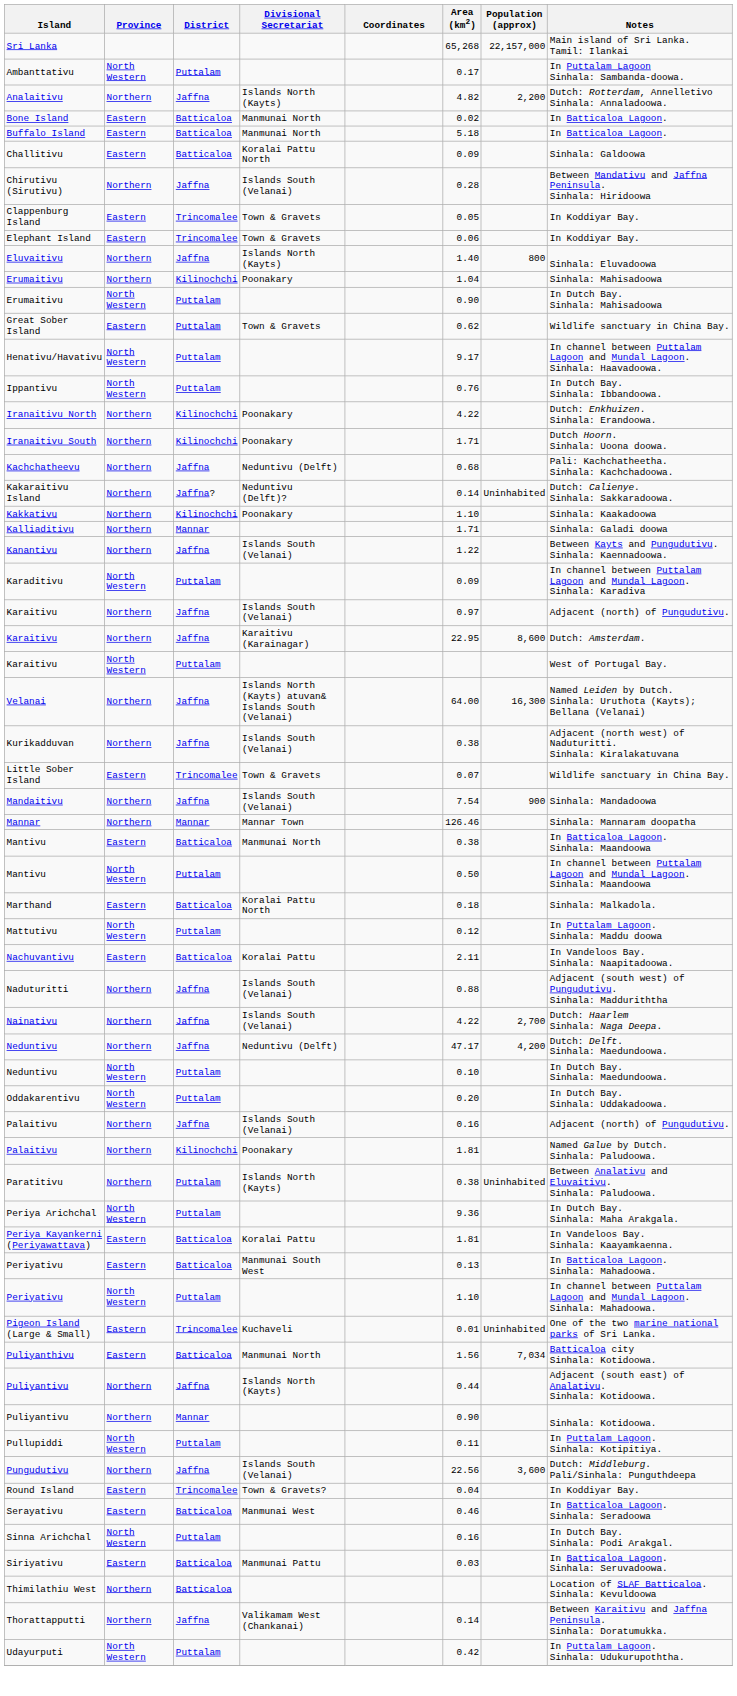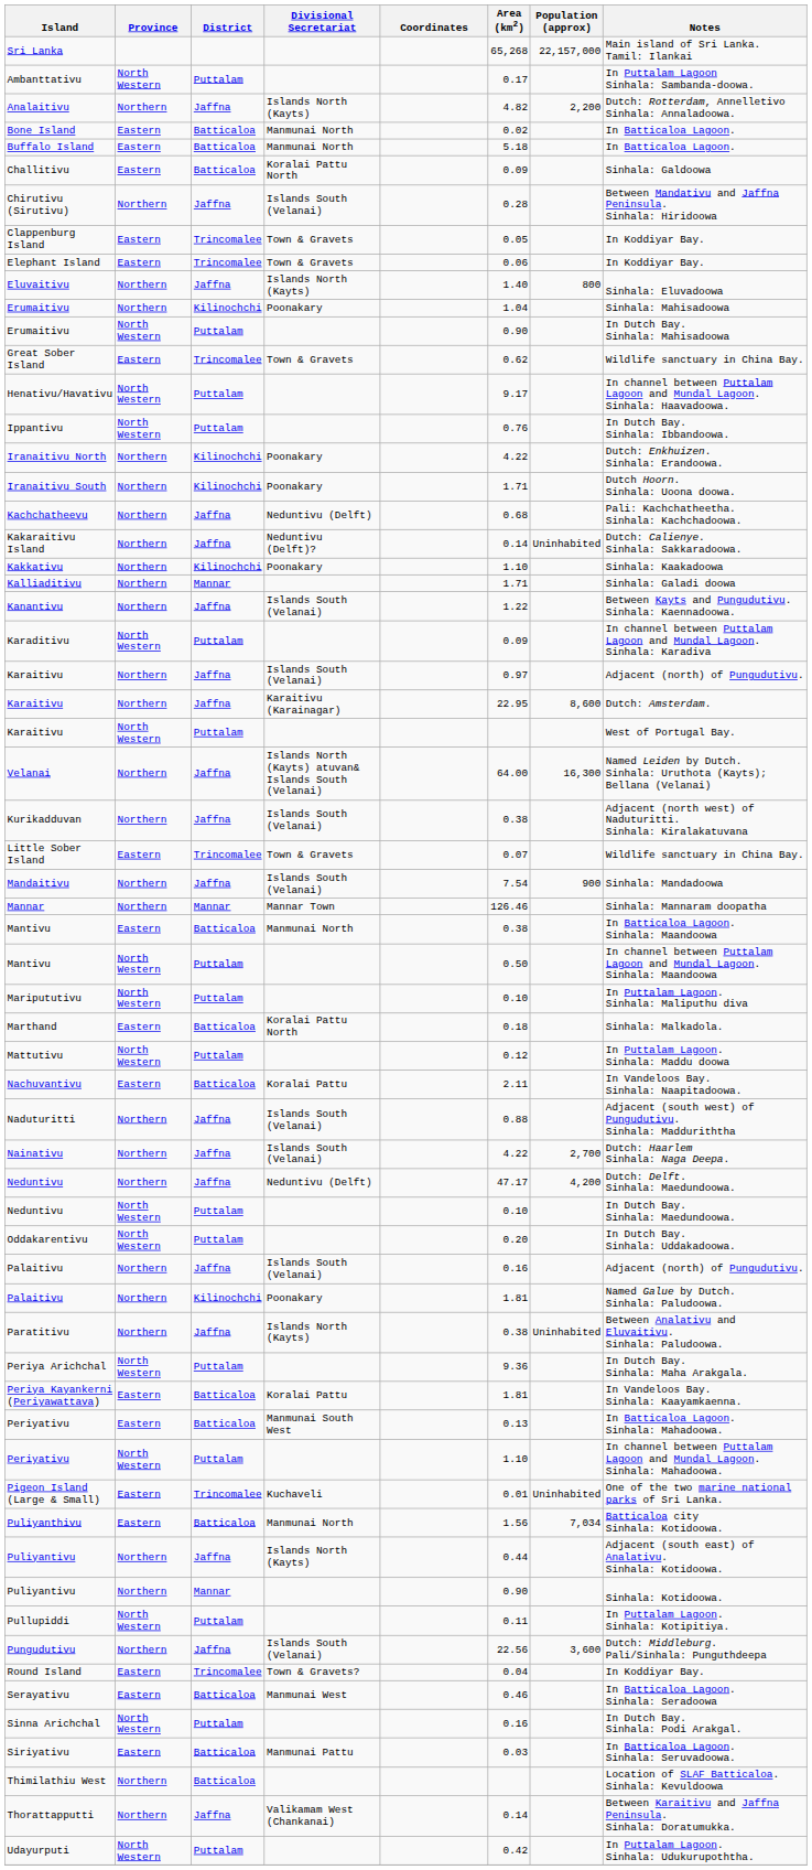 <table class="wikitable sortable static-row-numbers static-row-header-text"  border="1" style="text-align:left;">
 <tr>
 <th valign=bottom width="120">Island<br></th>
 <th valign=bottom width="90"><a href='#'>Province</a><br></th>
 <th valign=bottom width="70"><a href='#'>District</a><br></th>
 <th valign=bottom width="140"><a href='#'>Divisional Secretariat</a><br></th>
 <th valign=bottom width="130">Coordinates<br></th>
 <th valign=bottom width="40">Area<br>(km<sup>2</sup>)<br></th>
 <th valign=bottom width="60">Population<br>(approx)<br></th>
 <th valign=bottom width="250">Notes<br></th>
 </tr>
 <tr>
 <td><a href='#'>Sri Lanka</a></td>
 <td></td>
 <td></td>
 <td></td>
 <td></td>
 <td align=right>65,268</td>
 <td align=right>22,157,000</td>
 <td>Main island of Sri Lanka.<br>Tamil: Ilankai</td>
 </tr>
 <tr>
 <td>Ambanttativu</td>
 <td><a href='#'>North Western</a></td>
 <td><a href='#'>Puttalam</a></td>
 <td></td>
 <td><small></small></td>
 <td align=right>0.17</td>
 <td></td>
 <td>In <a href='#'>Puttalam Lagoon</a><br>Sinhala: Sambanda-doowa.</td>
 </tr>
 <tr>
 <td><a href='#'>Analaitivu</a></td>
 <td><a href='#'>Northern</a></td>
 <td><a href='#'>Jaffna</a></td>
 <td>Islands North (Kayts)</td>
 <td><small></small></td>
 <td align=right>4.82</td>
 <td align=right>2,200</td>
 <td>Dutch: <em>Rotterdam</em>, Annelletivo <br>Sinhala: Annaladoowa.</td>
 </tr>
 <tr>
 <td><a href='#'>Bone Island</a></td>
 <td><a href='#'>Eastern</a></td>
 <td><a href='#'>Batticaloa</a></td>
 <td>Manmunai North</td>
 <td><small></small></td>
 <td align=right>0.02</td>
 <td></td>
 <td>In <a href='#'>Batticaloa Lagoon</a>.</td>
 </tr>
 <tr>
 <td><a href='#'>Buffalo Island</a></td>
 <td><a href='#'>Eastern</a></td>
 <td><a href='#'>Batticaloa</a></td>
 <td>Manmunai North</td>
 <td><small></small></td>
 <td align=right>5.18</td>
 <td></td>
 <td>In <a href='#'>Batticaloa Lagoon</a>.</td>
 </tr>
 <tr>
 <td>Challitivu</td>
 <td><a href='#'>Eastern</a></td>
 <td><a href='#'>Batticaloa</a></td>
 <td>Koralai Pattu North</td>
 <td><small></small></td>
 <td align=right>0.09</td>
 <td></td>
 <td>Sinhala: Galdoowa</td>
 </tr>
 <tr>
 <td>Chirutivu (Sirutivu)</td>
 <td><a href='#'>Northern</a></td>
 <td><a href='#'>Jaffna</a></td>
 <td>Islands South (Velanai)</td>
 <td><small></small></td>
 <td align=right>0.28</td>
 <td></td>
 <td>Between <a href='#'>Mandativu</a> and <a href='#'>Jaffna Peninsula</a>.<br>Sinhala: Hiridoowa</td>
 </tr>
 <tr>
 <td>Clappenburg Island</td>
 <td><a href='#'>Eastern</a></td>
 <td><a href='#'>Trincomalee</a></td>
 <td>Town & Gravets</td>
 <td><small></small></td>
 <td align=right>0.05</td>
 <td></td>
 <td>In Koddiyar Bay.</td>
 </tr>
 <tr>
 <td>Elephant Island</td>
 <td><a href='#'>Eastern</a></td>
 <td><a href='#'>Trincomalee</a></td>
 <td>Town & Gravets</td>
 <td><small></small></td>
 <td align=right>0.06</td>
 <td></td>
 <td>In Koddiyar Bay.</td>
 </tr>
 <tr>
 <td><a href='#'>Eluvaitivu</a></td>
 <td><a href='#'>Northern</a></td>
 <td><a href='#'>Jaffna</a></td>
 <td>Islands North (Kayts)</td>
 <td><small></small></td>
 <td align=right>1.40</td>
 <td align=right>800</td>
 <td><br>Sinhala: Eluvadoowa</td>
 </tr>
 <tr>
 <td><a href='#'>Erumaitivu</a></td>
 <td><a href='#'>Northern</a></td>
 <td><a href='#'>Kilinochchi</a></td>
 <td>Poonakary</td>
 <td><small></small></td>
 <td align=right>1.04</td>
 <td></td>
 <td>Sinhala: Mahisadoowa</td>
 </tr>
 <tr>
 <td>Erumaitivu</td>
 <td><a href='#'>North Western</a></td>
 <td><a href='#'>Puttalam</a></td>
 <td></td>
 <td><small></small></td>
 <td align=right>0.90</td>
 <td></td>
 <td>In Dutch Bay.<br>Sinhala: Mahisadoowa</td>
 </tr>
 <tr>
 <td>Great Sober Island</td>
 <td><a href='#'>Eastern</a></td>
-<td><a href='#'>Puttalam</a></td>
+<td><a href='#'>Trincomalee</a></td>
 <td>Town & Gravets</td>
 <td><small></small></td>
 <td align=right>0.62</td>
 <td></td>
 <td>Wildlife sanctuary in China Bay.</td>
 </tr>
 <tr>
 <td>Henativu/Havativu</td>
 <td><a href='#'>North Western</a></td>
 <td><a href='#'>Puttalam</a></td>
 <td></td>
 <td><small></small></td>
 <td align=right>9.17</td>
 <td></td>
 <td>In channel between <a href='#'>Puttalam Lagoon</a> and <a href='#'>Mundal Lagoon</a>.<br>Sinhala: Haavadoowa.</td>
 </tr>
 <tr>
 <td>Ippantivu</td>
 <td><a href='#'>North Western</a></td>
 <td><a href='#'>Puttalam</a></td>
 <td></td>
 <td><small></small></td>
 <td align=right>0.76</td>
 <td></td>
 <td>In Dutch Bay.<br>Sinhala: Ibbandoowa.</td>
 </tr>
 <tr>
 <td><a href='#'>Iranaitivu North</a></td>
 <td><a href='#'>Northern</a></td>
 <td><a href='#'>Kilinochchi</a></td>
 <td>Poonakary</td>
 <td><small></small></td>
 <td align=right>4.22</td>
 <td></td>
 <td>Dutch: <em>Enkhuizen</em>.<br>Sinhala: Erandoowa.</td>
 </tr>
 <tr>
 <td><a href='#'>Iranaitivu South</a></td>
 <td><a href='#'>Northern</a></td>
 <td><a href='#'>Kilinochchi</a></td>
 <td>Poonakary</td>
 <td><small></small></td>
 <td align=right>1.71</td>
 <td></td>
 <td>Dutch <em>Hoorn</em>. <br>Sinhala: Uoona doowa.</td>
 </tr>
 <tr>
 <td><a href='#'>Kachchatheevu</a></td>
 <td><a href='#'>Northern</a></td>
 <td><a href='#'>Jaffna</a></td>
 <td>Neduntivu (Delft)</td>
 <td><small></small></td>
 <td align=right>0.68</td>
 <td></td>
 <td>Pali: Kachchatheetha.<br>Sinhala: Kachchadoowa.</td>
 </tr>
 <tr>
 <td>Kakaraitivu Island</td>
 <td><a href='#'>Northern</a></td>
-<td><a href='#'>Jaffna</a>?</td>
+<td><a href='#'>Jaffna</a></td>
 <td>Neduntivu (Delft)?</td>
 <td><small></small></td>
 <td align=right>0.14</td>
 <td align=right>Uninhabited</td>
 <td>Dutch: <em>Calienye</em>. <br>Sinhala: Sakkaradoowa.</td>
 </tr>
 <tr>
 <td><a href='#'>Kakkativu</a></td>
 <td><a href='#'>Northern</a></td>
 <td><a href='#'>Kilinochchi</a></td>
 <td>Poonakary</td>
 <td><small></small></td>
 <td align=right>1.10</td>
 <td></td>
 <td>Sinhala: Kaakadoowa</td>
 </tr>
 <tr>
 <td><a href='#'>Kalliaditivu</a></td>
 <td><a href='#'>Northern</a></td>
 <td><a href='#'>Mannar</a></td>
 <td></td>
 <td><small></small></td>
 <td align=right>1.71</td>
 <td></td>
 <td>Sinhala: Galadi doowa</td>
 </tr>
 <tr>
 <td><a href='#'>Kanantivu</a></td>
 <td><a href='#'>Northern</a></td>
 <td><a href='#'>Jaffna</a></td>
 <td>Islands South (Velanai)</td>
 <td><small></small></td>
 <td align=right>1.22</td>
 <td></td>
 <td>Between <a href='#'>Kayts</a> and <a href='#'>Pungudutivu</a>.<br>Sinhala: Kaennadoowa.</td>
 </tr>
 <tr>
 <td>Karaditivu</td>
 <td><a href='#'>North Western</a></td>
 <td><a href='#'>Puttalam</a></td>
 <td></td>
 <td><small></small></td>
 <td align=right>0.09</td>
 <td></td>
 <td>In channel between <a href='#'>Puttalam Lagoon</a> and <a href='#'>Mundal Lagoon</a>.<br>Sinhala: Karadiva</td>
 </tr>
 <tr>
 <td>Karaitivu</td>
 <td><a href='#'>Northern</a></td>
 <td><a href='#'>Jaffna</a></td>
 <td>Islands South (Velanai)</td>
 <td><small></small></td>
 <td align=right>0.97</td>
 <td></td>
 <td>Adjacent (north) of <a href='#'>Pungudutivu</a>.</td>
 </tr>
 <tr>
 <td><a href='#'>Karaitivu</a></td>
 <td><a href='#'>Northern</a></td>
 <td><a href='#'>Jaffna</a></td>
 <td>Karaitivu (Karainagar)</td>
 <td><small></small></td>
 <td align=right>22.95</td>
 <td align=right>8,600</td>
 <td>Dutch: <em>Amsterdam</em>.</td>
 </tr>
 <tr>
 <td>Karaitivu</td>
 <td><a href='#'>North Western</a></td>
 <td><a href='#'>Puttalam</a></td>
 <td></td>
 <td><small></small></td>
 <td></td>
 <td></td>
 <td>West of Portugal Bay.</td>
 </tr>
 <tr>
 <td><a href='#'>Velanai</a></td>
 <td><a href='#'>Northern</a></td>
 <td><a href='#'>Jaffna</a></td>
 <td>Islands North (Kayts) atuvan&<br>Islands South (Velanai)</td>
 <td><small></small></td>
 <td align=right>64.00</td>
 <td align=right>16,300</td>
 <td>Named <em>Leiden</em> by Dutch.<br>Sinhala: Uruthota (Kayts); Bellana (Velanai)</td>
 </tr>
 <tr>
 <td>Kurikadduvan</td>
 <td><a href='#'>Northern</a></td>
 <td><a href='#'>Jaffna</a></td>
 <td>Islands South (Velanai)</td>
 <td><small></small></td>
 <td align=right>0.38</td>
 <td></td>
 <td>Adjacent (north west) of Naduturitti. <br>Sinhala: Kiralakatuvana</td>
 </tr>
 <tr>
 <td>Little Sober Island</td>
 <td><a href='#'>Eastern</a></td>
 <td><a href='#'>Trincomalee</a></td>
 <td>Town & Gravets</td>
 <td><small></small></td>
 <td align=right>0.07</td>
 <td></td>
 <td>Wildlife sanctuary in China Bay.</td>
 </tr>
 <tr>
 <td><a href='#'>Mandaitivu</a></td>
 <td><a href='#'>Northern</a></td>
 <td><a href='#'>Jaffna</a></td>
 <td>Islands South (Velanai)</td>
 <td><small></small></td>
 <td align=right>7.54</td>
 <td align=right>900</td>
 <td>Sinhala: Mandadoowa</td>
 </tr>
 <tr>
 <td><a href='#'>Mannar</a></td>
 <td><a href='#'>Northern</a></td>
 <td><a href='#'>Mannar</a></td>
 <td>Mannar Town</td>
 <td><small></small></td>
 <td align=right>126.46</td>
 <td></td>
 <td>Sinhala: Mannaram doopatha</td>
 </tr>
 <tr>
 <td>Mantivu</td>
 <td><a href='#'>Eastern</a></td>
 <td><a href='#'>Batticaloa</a></td>
 <td>Manmunai North</td>
 <td><small></small></td>
 <td align=right>0.38</td>
 <td></td>
 <td>In <a href='#'>Batticaloa Lagoon</a>.<br>Sinhala: Maandoowa</td>
 </tr>
 <tr>
 <td>Mantivu</td>
 <td><a href='#'>North Western</a></td>
 <td><a href='#'>Puttalam</a></td>
 <td></td>
 <td><small></small></td>
 <td align=right>0.50</td>
 <td></td>
 <td>In channel between <a href='#'>Puttalam Lagoon</a> and <a href='#'>Mundal Lagoon</a>.<br>Sinhala: Maandoowa</td>
 </tr>
 <tr>
+<td>Maripututivu</td>
+<td><a href='#'>North Western</a></td>
+<td><a href='#'>Puttalam</a></td>
+<td></td>
+<td><small></small></td>
+<td align=right>0.10</td>
+<td></td>
+<td>In <a href='#'>Puttalam Lagoon</a>.<br>Sinhala: Maliputhu diva</td>
+</tr>
+<tr>
 <td>Marthand</td>
 <td><a href='#'>Eastern</a></td>
 <td><a href='#'>Batticaloa</a></td>
 <td>Koralai Pattu North</td>
 <td><small></small></td>
 <td align=right>0.18</td>
 <td></td>
 <td>Sinhala: Malkadola.</td>
 </tr>
 <tr>
 <td>Mattutivu</td>
 <td><a href='#'>North Western</a></td>
 <td><a href='#'>Puttalam</a></td>
 <td></td>
 <td><small></small></td>
 <td align=right>0.12</td>
 <td></td>
 <td>In <a href='#'>Puttalam Lagoon</a>.<br>Sinhala: Maddu doowa</td>
 </tr>
 <tr>
 <td><a href='#'>Nachuvantivu</a></td>
 <td><a href='#'>Eastern</a></td>
 <td><a href='#'>Batticaloa</a></td>
 <td>Koralai Pattu</td>
 <td><small></small></td>
 <td align=right>2.11</td>
 <td></td>
 <td>In Vandeloos Bay.<br>Sinhala: Naapitadoowa.</td>
 </tr>
 <tr>
 <td>Naduturitti</td>
 <td><a href='#'>Northern</a></td>
 <td><a href='#'>Jaffna</a></td>
 <td>Islands South (Velanai)</td>
 <td><small></small></td>
 <td align=right>0.88</td>
 <td></td>
 <td>Adjacent (south west) of <a href='#'>Pungudutivu</a>.<br>Sinhala: Madduriththa</td>
 </tr>
 <tr>
 <td><a href='#'>Nainativu</a></td>
 <td><a href='#'>Northern</a></td>
 <td><a href='#'>Jaffna</a></td>
 <td>Islands South (Velanai)</td>
 <td><small></small></td>
 <td align=right>4.22</td>
 <td align=right>2,700</td>
 <td>Dutch: <em>Haarlem</em> <br>Sinhala: <em>Naga Deepa</em>.</td>
 </tr>
 <tr>
 <td><a href='#'>Neduntivu</a></td>
 <td><a href='#'>Northern</a></td>
 <td><a href='#'>Jaffna</a></td>
 <td>Neduntivu (Delft)</td>
 <td><small></small></td>
 <td align=right>47.17</td>
 <td align=right>4,200</td>
 <td>Dutch: <em>Delft</em>.<br>Sinhala: Maedundoowa.</td>
 </tr>
 <tr>
 <td>Neduntivu</td>
 <td><a href='#'>North Western</a></td>
 <td><a href='#'>Puttalam</a></td>
 <td></td>
 <td><small></small></td>
 <td align=right>0.10</td>
 <td></td>
 <td>In Dutch Bay.<br>Sinhala: Maedundoowa.</td>
 </tr>
 <tr>
 <td>Oddakarentivu</td>
 <td><a href='#'>North Western</a></td>
 <td><a href='#'>Puttalam</a></td>
 <td></td>
 <td><small></small></td>
 <td align=right>0.20</td>
 <td></td>
 <td>In Dutch Bay.<br>Sinhala: Uddakadoowa.</td>
 </tr>
 <tr>
 <td>Palaitivu</td>
 <td><a href='#'>Northern</a></td>
 <td><a href='#'>Jaffna</a></td>
 <td>Islands South (Velanai)</td>
 <td><small></small></td>
 <td align=right>0.16</td>
 <td></td>
 <td>Adjacent (north) of <a href='#'>Pungudutivu</a>.</td>
 </tr>
 <tr>
 <td><a href='#'>Palaitivu</a></td>
 <td><a href='#'>Northern</a></td>
 <td><a href='#'>Kilinochchi</a></td>
 <td>Poonakary</td>
 <td><small></small></td>
 <td align=right>1.81</td>
 <td></td>
 <td>Named <em>Galue</em> by Dutch.<br>Sinhala: Paludoowa.</td>
 </tr>
 <tr>
 <td>Paratitivu</td>
 <td><a href='#'>Northern</a></td>
-<td><a href='#'>Puttalam</a></td>
+<td><a href='#'>Jaffna</a></td>
 <td>Islands North (Kayts)</td>
 <td><small></small></td>
 <td align=right>0.38</td>
 <td align=right>Uninhabited</td>
 <td>Between <a href='#'>Analativu</a> and <a href='#'>Eluvaitivu</a>.<br>Sinhala: Paludoowa.</td>
 </tr>
 <tr>
 <td>Periya Arichchal</td>
 <td><a href='#'>North Western</a></td>
 <td><a href='#'>Puttalam</a></td>
 <td></td>
 <td><small></small></td>
 <td align=right>9.36</td>
 <td></td>
 <td>In Dutch Bay.<br>Sinhala: Maha Arakgala.</td>
 </tr>
 <tr>
 <td><a href='#'>Periya Kayankerni</a> (<a href='#'>Periyawattava</a>)</td>
 <td><a href='#'>Eastern</a></td>
 <td><a href='#'>Batticaloa</a></td>
 <td>Koralai Pattu</td>
 <td><small></small></td>
 <td align=right>1.81</td>
 <td></td>
 <td>In Vandeloos Bay.<br>Sinhala: Kaayamkaenna.</td>
 </tr>
 <tr>
 <td>Periyativu</td>
 <td><a href='#'>Eastern</a></td>
 <td><a href='#'>Batticaloa</a></td>
 <td>Manmunai South West</td>
 <td><small></small></td>
 <td align=right>0.13</td>
 <td></td>
 <td>In <a href='#'>Batticaloa Lagoon</a>.<br>Sinhala: Mahadoowa.</td>
 </tr>
 <tr>
 <td><a href='#'>Periyativu</a></td>
 <td><a href='#'>North Western</a></td>
 <td><a href='#'>Puttalam</a></td>
 <td></td>
 <td><small></small></td>
 <td align=right>1.10</td>
 <td></td>
 <td>In channel between <a href='#'>Puttalam Lagoon</a> and <a href='#'>Mundal Lagoon</a>.<br>Sinhala: Mahadoowa.</td>
 </tr>
 <tr>
 <td><a href='#'>Pigeon Island</a><br>(Large & Small)</td>
 <td><a href='#'>Eastern</a></td>
 <td><a href='#'>Trincomalee</a></td>
 <td>Kuchaveli</td>
 <td><small></small></td>
 <td align=right>0.01</td>
 <td align=right>Uninhabited</td>
 <td>One of the two <a href='#'>marine national parks</a> of Sri Lanka.</td>
 </tr>
 <tr>
 <td><a href='#'>Puliyanthivu</a></td>
 <td><a href='#'>Eastern</a></td>
 <td><a href='#'>Batticaloa</a></td>
 <td>Manmunai North</td>
 <td><small></small></td>
 <td align=right>1.56</td>
 <td align=right>7,034</td>
 <td><a href='#'>Batticaloa</a> city<br>Sinhala: Kotidoowa.</td>
 </tr>
 <tr>
 <td><a href='#'>Puliyantivu</a></td>
 <td><a href='#'>Northern</a></td>
 <td><a href='#'>Jaffna</a></td>
 <td>Islands North (Kayts)</td>
 <td><small></small></td>
 <td align=right>0.44</td>
 <td></td>
 <td>Adjacent (south east) of <a href='#'>Analativu</a>. <br>Sinhala: Kotidoowa.</td>
 </tr>
 <tr>
 <td>Puliyantivu</td>
 <td><a href='#'>Northern</a></td>
 <td><a href='#'>Mannar</a></td>
 <td></td>
 <td><small></small></td>
 <td align=right>0.90</td>
 <td></td>
 <td><br>Sinhala: Kotidoowa.</td>
 </tr>
 <tr>
 <td>Pullupiddi</td>
 <td><a href='#'>North Western</a></td>
 <td><a href='#'>Puttalam</a></td>
 <td></td>
 <td><small></small></td>
 <td align=right>0.11</td>
 <td></td>
 <td>In <a href='#'>Puttalam Lagoon</a>.<br>Sinhala: Kotipitiya.</td>
 </tr>
 <tr>
 <td><a href='#'>Pungudutivu</a></td>
 <td><a href='#'>Northern</a></td>
 <td><a href='#'>Jaffna</a></td>
 <td>Islands South (Velanai)</td>
 <td><small></small></td>
 <td align=right>22.56</td>
 <td align=right>3,600</td>
 <td>Dutch: <em>Middleburg</em>.<br>Pali/Sinhala: Punguthdeepa</td>
 </tr>
 <tr>
 <td>Round Island</td>
 <td><a href='#'>Eastern</a></td>
 <td><a href='#'>Trincomalee</a></td>
 <td>Town & Gravets?</td>
 <td><small></small></td>
 <td align=right>0.04</td>
 <td></td>
 <td>In Koddiyar Bay.</td>
 </tr>
 <tr>
 <td>Serayativu</td>
 <td><a href='#'>Eastern</a></td>
 <td><a href='#'>Batticaloa</a></td>
 <td>Manmunai West</td>
 <td><small></small></td>
 <td align=right>0.46</td>
 <td></td>
 <td>In <a href='#'>Batticaloa Lagoon</a>.<br>Sinhala: Seradoowa</td>
 </tr>
 <tr>
 <td>Sinna Arichchal</td>
 <td><a href='#'>North Western</a></td>
 <td><a href='#'>Puttalam</a></td>
 <td></td>
 <td><small></small></td>
 <td align=right>0.16</td>
 <td></td>
 <td>In Dutch Bay.<br>Sinhala: Podi Arakgal.</td>
 </tr>
 <tr>
 <td>Siriyativu</td>
 <td><a href='#'>Eastern</a></td>
 <td><a href='#'>Batticaloa</a></td>
 <td>Manmunai Pattu</td>
 <td><small></small></td>
 <td align=right>0.03</td>
 <td></td>
 <td>In <a href='#'>Batticaloa Lagoon</a>.<br>Sinhala: Seruvadoowa.</td>
 </tr>
 <tr>
 <td>Thimilathiu West</td>
 <td><a href='#'>Northern</a></td>
 <td><a href='#'>Batticaloa</a></td>
 <td></td>
 <td><small></small></td>
 <td></td>
 <td></td>
 <td>Location of <a href='#'>SLAF Batticaloa</a>.<br>Sinhala: Kevuldoowa</td>
 </tr>
 <tr>
 <td>Thorattapputti</td>
 <td><a href='#'>Northern</a></td>
 <td><a href='#'>Jaffna</a></td>
 <td>Valikamam West (Chankanai)</td>
 <td><small></small></td>
 <td align=right>0.14</td>
 <td></td>
 <td>Between <a href='#'>Karaitivu</a> and <a href='#'>Jaffna Peninsula</a>.<br>Sinhala: Doratumukka.</td>
 </tr>
 <tr>
 <td>Udayurputi</td>
 <td><a href='#'>North Western</a></td>
 <td><a href='#'>Puttalam</a></td>
 <td></td>
 <td><small></small></td>
 <td align=right>0.42</td>
 <td></td>
 <td>In <a href='#'>Puttalam Lagoon</a>. <br>Sinhala: Udukurupoththa.</td>
 </tr>
 <tr>
 </tr>
 </table>
